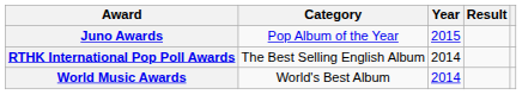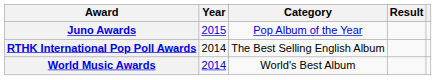 <table class="wikitable sortable plainrowheaders">
 <tr>
 <th scope="col">Award</th>
+<th scope="col">Year</th>
 <th scope="col">Category</th>
-<th scope="col">Year</th>
 <th scope="col">Result</th>
 <th scope="col" class="unsortable"></th>
 </tr>
 <tr>
 <th scope="row"><a href='#'>Juno Awards</a></th>
+<td align=center><a href='#'>2015</a></td>
 <td align=center><a href='#'>Pop Album of the Year</a></td>
-<td align=center><a href='#'>2015</a></td>
 <td></td>
 <td align=center></td>
 </tr>
 <tr>
 <th scope="row"><a href='#'>RTHK International Pop Poll Awards</a></th>
+<td align=center>2014</td>
 <td align=center>The Best Selling English Album</td>
-<td align=center>2014</td>
 <td></td>
 <td align=center></td>
 </tr>
 <tr>
 <th scope="row"><a href='#'>World Music Awards</a></th>
+<td align=center><a href='#'>2014</a></td>
 <td align=center>World's Best Album</td>
-<td align=center><a href='#'>2014</a></td>
 <td></td>
 <td align=center></td>
 </tr>
 </table>
